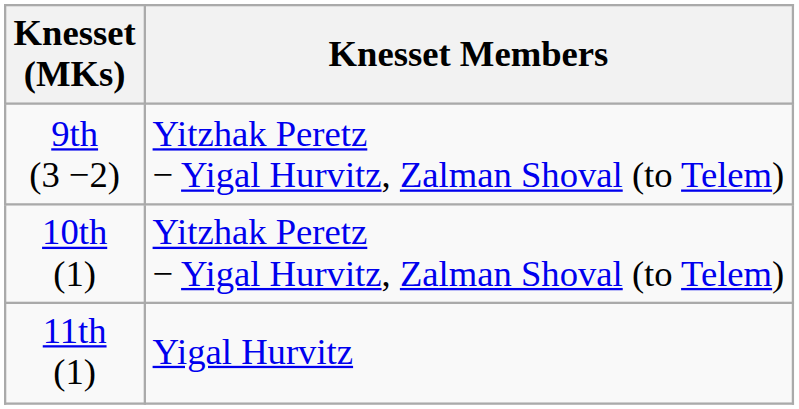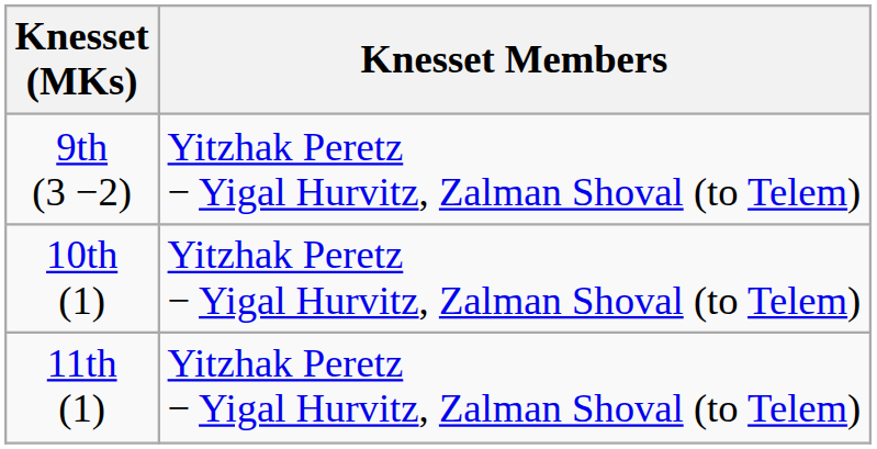 <table class="wikitable" style="text-align:center">
 <tr>
 <th>Knesset<br>(MKs)</th>
 <th>Knesset Members</th>
 </tr>
 <tr>
 <td><a href='#'>9th</a><br>(3 −2)</td>
 <td align=left><a href='#'>Yitzhak Peretz</a><br>− <a href='#'>Yigal Hurvitz</a>, <a href='#'>Zalman Shoval</a> (to <a href='#'>Telem</a>)</td>
 </tr>
 <tr>
 <td><a href='#'>10th</a><br>(1)</td>
 <td align=left><a href='#'>Yitzhak Peretz</a><br>− <a href='#'>Yigal Hurvitz</a>, <a href='#'>Zalman Shoval</a> (to <a href='#'>Telem</a>)</td>
 </tr>
 <tr>
 <td><a href='#'>11th</a><br>(1)</td>
-<td align=left><a href='#'>Yigal Hurvitz</a></td>
+<td align=left><a href='#'>Yitzhak Peretz</a><br>− <a href='#'>Yigal Hurvitz</a>, <a href='#'>Zalman Shoval</a> (to <a href='#'>Telem</a>)</td>
 </tr>
 </table>
